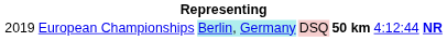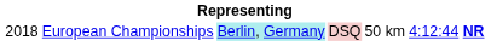 <table>
 <tr>
 <th colspan="6">Representing </th>
 </tr>
 <tr>
-<td>2019</td>
+<td>2018</td>
 <td><a href='#'>European Championships</a></td>
 <td style="background: paleturquoise;"><a href='#'>Berlin</a>, <a href='#'>Germany</a></td>
 <td bgcolor=#F6CECE>DSQ</td>
-<td><strong>50 km</strong></td>
+<td>50 km</td>
 <td><a href='#'>4:12:44</a> <strong><a href='#'>NR</a></strong></td>
 </tr>
 </table>
